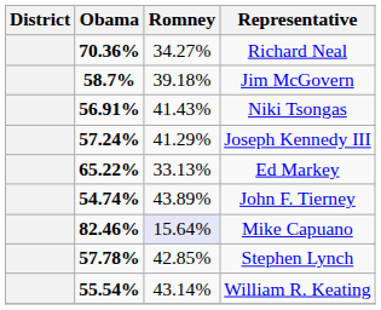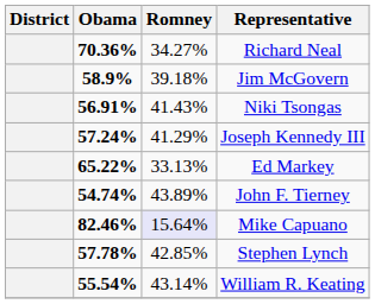 <table class=wikitable>
 <tr>
 <th>District</th>
 <th>Obama</th>
 <th>Romney</th>
 <th>Representative</th>
 </tr>
 <tr align=center>
 <th></th>
 <td><strong>70.36%</strong></td>
 <td>34.27%</td>
 <td><a href='#'>Richard Neal</a></td>
 </tr>
 <tr align=center>
 <th></th>
-<td><strong>58.7%</strong></td>
+<td><strong>58.9%</strong></td>
 <td>39.18%</td>
 <td><a href='#'>Jim McGovern</a></td>
 </tr>
 <tr align=center>
 <th></th>
 <td><strong>56.91%</strong></td>
 <td>41.43%</td>
 <td><a href='#'>Niki Tsongas</a></td>
 </tr>
 <tr align=center>
 <th></th>
 <td><strong>57.24%</strong></td>
 <td>41.29%</td>
 <td><a href='#'>Joseph Kennedy III</a></td>
 </tr>
 <tr align=center>
 <th></th>
 <td><strong>65.22%</strong></td>
 <td>33.13%</td>
 <td><a href='#'>Ed Markey</a></td>
 </tr>
 <tr align=center>
 <th></th>
 <td><strong>54.74%</strong></td>
 <td>43.89%</td>
 <td><a href='#'>John F. Tierney</a></td>
 </tr>
 <tr align=center>
 <th></th>
 <td><strong>82.46%</strong></td>
 <td style="background: lavender;">15.64%</td>
 <td><a href='#'>Mike Capuano</a></td>
 </tr>
 <tr align=center>
 <th></th>
 <td><strong>57.78%</strong></td>
 <td>42.85%</td>
 <td><a href='#'>Stephen Lynch</a></td>
 </tr>
 <tr align=center>
 <th></th>
 <td><strong>55.54%</strong></td>
 <td>43.14%</td>
 <td><a href='#'>William R. Keating</a></td>
 </tr>
 <tr align=center>
 </tr>
 </table>
